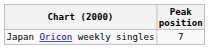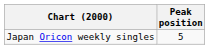 <table class="wikitable sortable">
 <tr>
 <th>Chart (2000)</th>
 <th>Peak<br>position</th>
 </tr>
 <tr>
 <td>Japan <a href='#'>Oricon</a> weekly singles</td>
-<td align="center">7</td>
+<td align="center">5</td>
 </tr>
 </table>
